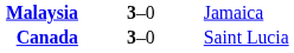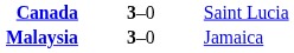 <table>
 <tr>
 <th width=200></th>
 <th width=100></th>
 <th width=200></th>
 </tr>
 <tr>
+<td align=right><strong><a href='#'>Canada</a> </strong></td>
+<td align=center><strong>3</strong>–0</td>
+<td> <a href='#'>Saint Lucia</a></td>
+</tr>
+<tr>
 <td align=right><strong><a href='#'>Malaysia</a> </strong></td>
 <td align=center><strong>3</strong>–0</td>
 <td> <a href='#'>Jamaica</a></td>
 </tr>
-<tr>
-<td align=right><strong><a href='#'>Canada</a> </strong></td>
-<td align=center><strong>3</strong>–0</td>
-<td> <a href='#'>Saint Lucia</a></td>
-</tr>
 </table>
